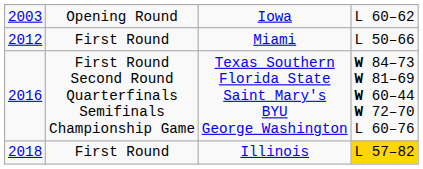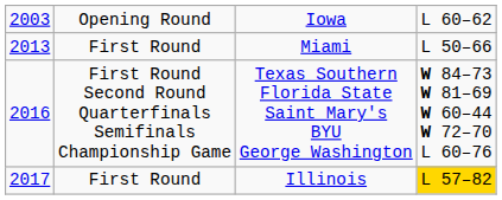 <table class="wikitable">
 <tr align="center">
 <td><a href='#'>2003</a></td>
 <td>Opening Round</td>
 <td><a href='#'>Iowa</a></td>
 <td>L 60–62</td>
 </tr>
 <tr align="center">
-<td><a href='#'>2012</a></td>
+<td><a href='#'>2013</a></td>
 <td>First Round</td>
 <td><a href='#'>Miami</a></td>
 <td>L 50–66</td>
 </tr>
 <tr align="center">
 <td><a href='#'>2016</a></td>
 <td>First Round<br>Second Round<br>Quarterfinals<br>Semifinals<br>Championship Game</td>
 <td><a href='#'>Texas Southern</a><br><a href='#'>Florida State</a><br><a href='#'>Saint Mary's</a><br><a href='#'>BYU</a><br><a href='#'>George Washington</a></td>
 <td><strong>W</strong> 84–73<br><strong>W</strong> 81–69<br><strong>W</strong> 60–44<br><strong>W</strong> 72–70<br>L 60–76</td>
 </tr>
 <tr align="center">
-<td><a href='#'>2018</a></td>
+<td><a href='#'>2017</a></td>
 <td>First Round</td>
 <td><a href='#'>Illinois</a></td>
 <td style="background: gold;">L 57–82</td>
 </tr>
 </table>
